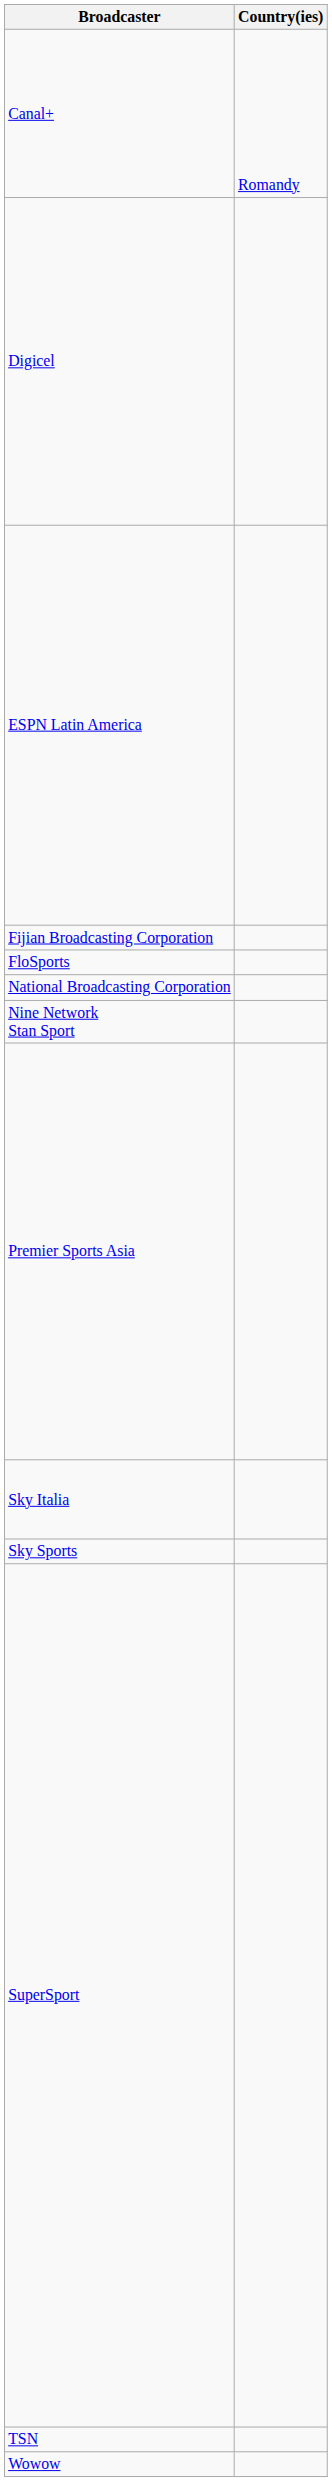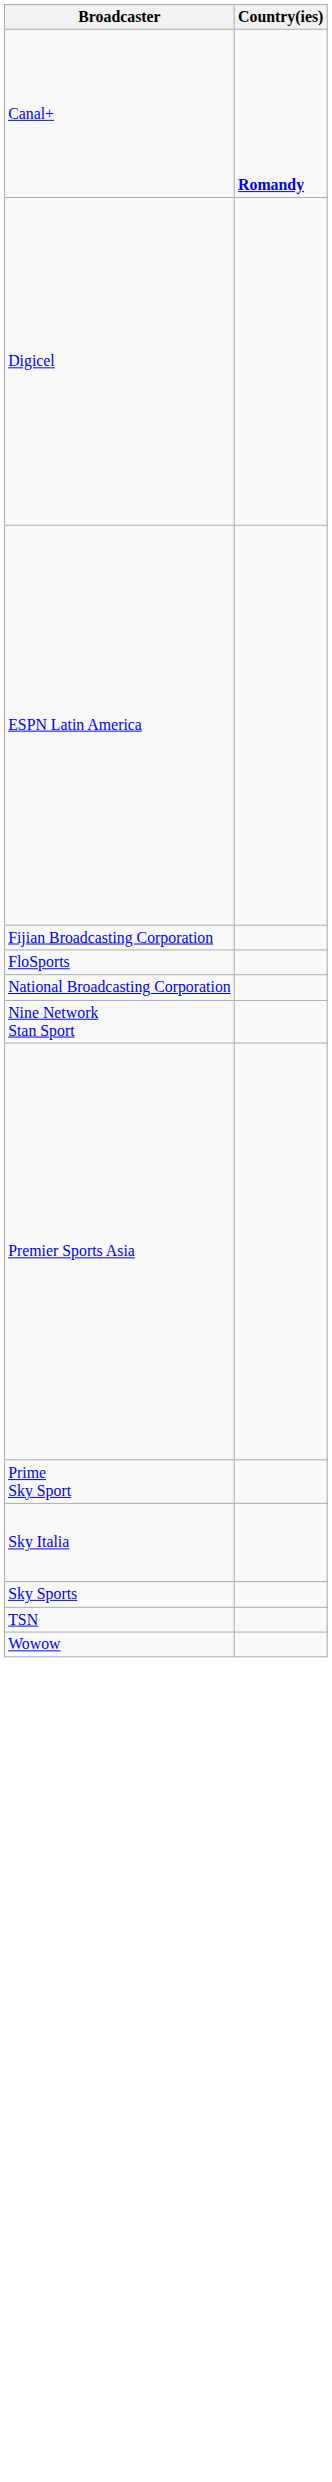 <table class="wikitable sortable">
 <tr>
 <th>Broadcaster</th>
 <th>Country(ies)</th>
 </tr>
 <tr>
 <td><a href='#'>Canal+</a></td>
-<td><br><br><br><br><br><br><br><br> <a href='#'>Romandy</a></td>
+<td><strong><br><br><br><br><br><br><br><br> <a href='#'>Romandy</a></strong></td>
 </tr>
 <tr>
 <td><a href='#'>Digicel</a></td>
 <td><br><br><br><br><br><br><br><br><br><br><br><br><br><br><br><br><br><br></td>
 </tr>
 <tr>
 <td><a href='#'>ESPN Latin America</a></td>
 <td><br><br><br><br><br><br><br><br><br><br><br><br><br><br><br><br><br><br><br><br><br><br></td>
 </tr>
 <tr>
 <td><a href='#'>Fijian Broadcasting Corporation</a></td>
 <td></td>
 </tr>
 <tr>
 <td><a href='#'>FloSports</a></td>
 <td></td>
 </tr>
 <tr>
 <td><a href='#'>National Broadcasting Corporation</a></td>
 <td></td>
 </tr>
 <tr>
 <td><a href='#'>Nine Network</a> <br> <a href='#'>Stan Sport</a></td>
 <td></td>
 </tr>
 <tr>
 <td><a href='#'>Premier Sports Asia</a></td>
 <td><br><br><br><br><br><br> <br><br><br><br><br><br><br><br><br><br><br><br><br><br><br><br><br></td>
 </tr>
 <tr>
+<td><a href='#'>Prime</a>  <br> <a href='#'>Sky Sport</a></td>
+<td></td>
+</tr>
+<tr>
 <td><a href='#'>Sky Italia</a></td>
 <td><br><br><br><br></td>
 </tr>
 <tr>
 <td><a href='#'>Sky Sports</a></td>
 <td><br></td>
-</tr>
-<tr>
-<td><a href='#'>SuperSport</a></td>
-<td><br><br><br><br><br><br><br><br><br><br><br><br><br><br><br><br><br><br><br><br><br><br><br><br><br><br><br><br><br><br><br><br><br><br><br><br><br><br><br><br><br><br><br><br><br><br><br><br></td>
 </tr>
 <tr>
 <td><a href='#'>TSN</a></td>
 <td></td>
 </tr>
 <tr>
 <td><a href='#'>Wowow</a></td>
 <td></td>
 </tr>
 </table>
